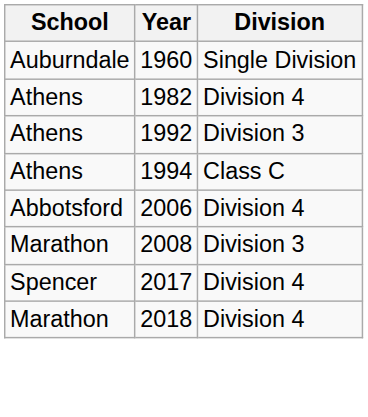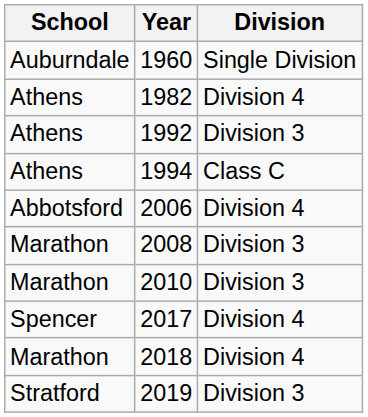 <table class="wikitable">
 <tr>
 <th>School</th>
 <th>Year</th>
 <th>Division</th>
 </tr>
 <tr>
 <td>Auburndale</td>
 <td>1960</td>
 <td>Single Division</td>
 </tr>
 <tr>
 <td>Athens</td>
 <td>1982</td>
 <td>Division 4</td>
 </tr>
 <tr>
 <td>Athens</td>
 <td>1992</td>
 <td>Division 3</td>
 </tr>
 <tr>
 <td>Athens</td>
 <td>1994</td>
 <td>Class C</td>
 </tr>
 <tr>
 <td>Abbotsford</td>
 <td>2006</td>
 <td>Division 4</td>
 </tr>
 <tr>
 <td>Marathon</td>
 <td>2008</td>
 <td>Division 3</td>
 </tr>
 <tr>
+<td>Marathon</td>
+<td>2010</td>
+<td>Division 3</td>
+</tr>
+<tr>
 <td>Spencer</td>
 <td>2017</td>
 <td>Division 4</td>
 </tr>
 <tr>
 <td>Marathon</td>
 <td>2018</td>
 <td>Division 4</td>
 </tr>
+<tr>
+<td>Stratford</td>
+<td>2019</td>
+<td>Division 3</td>
+</tr>
 </table>
